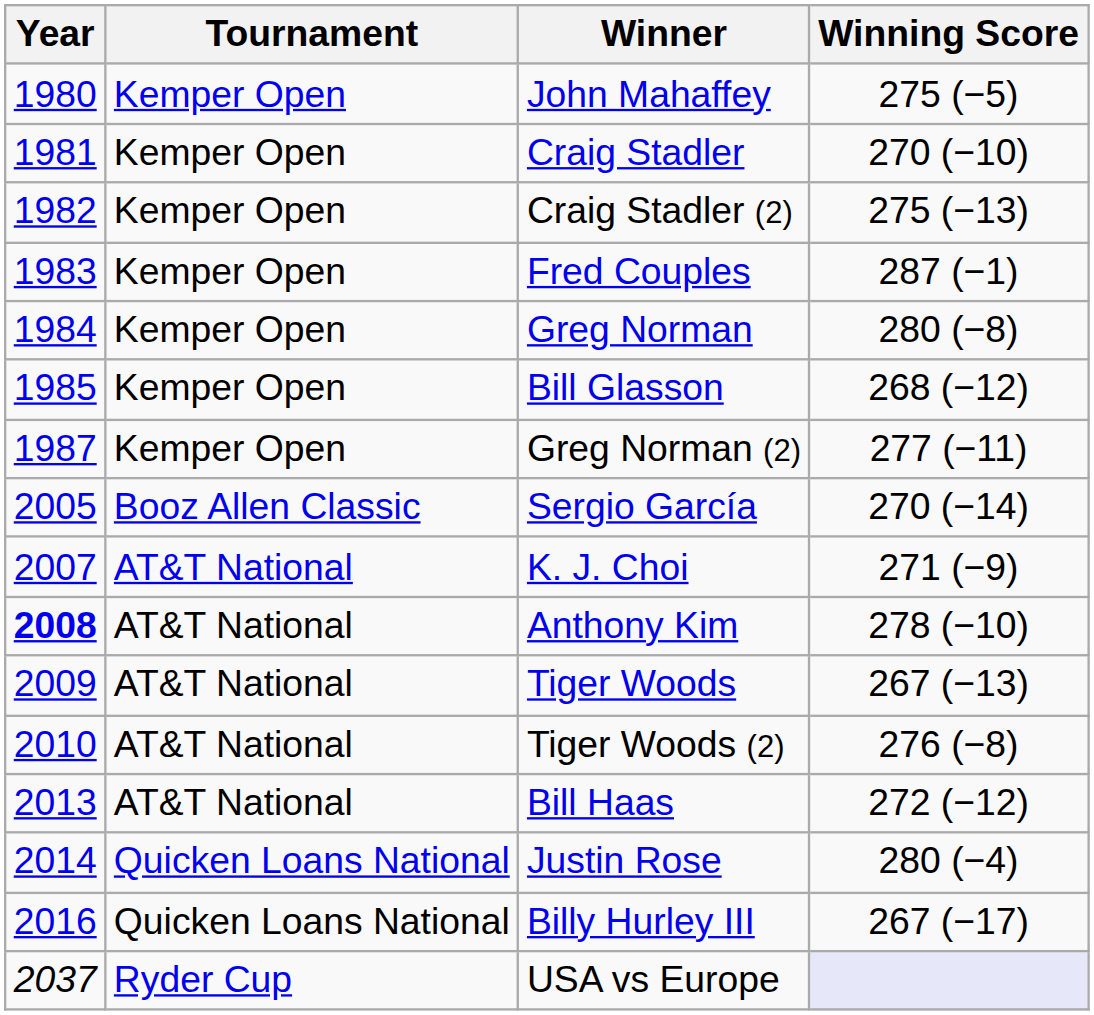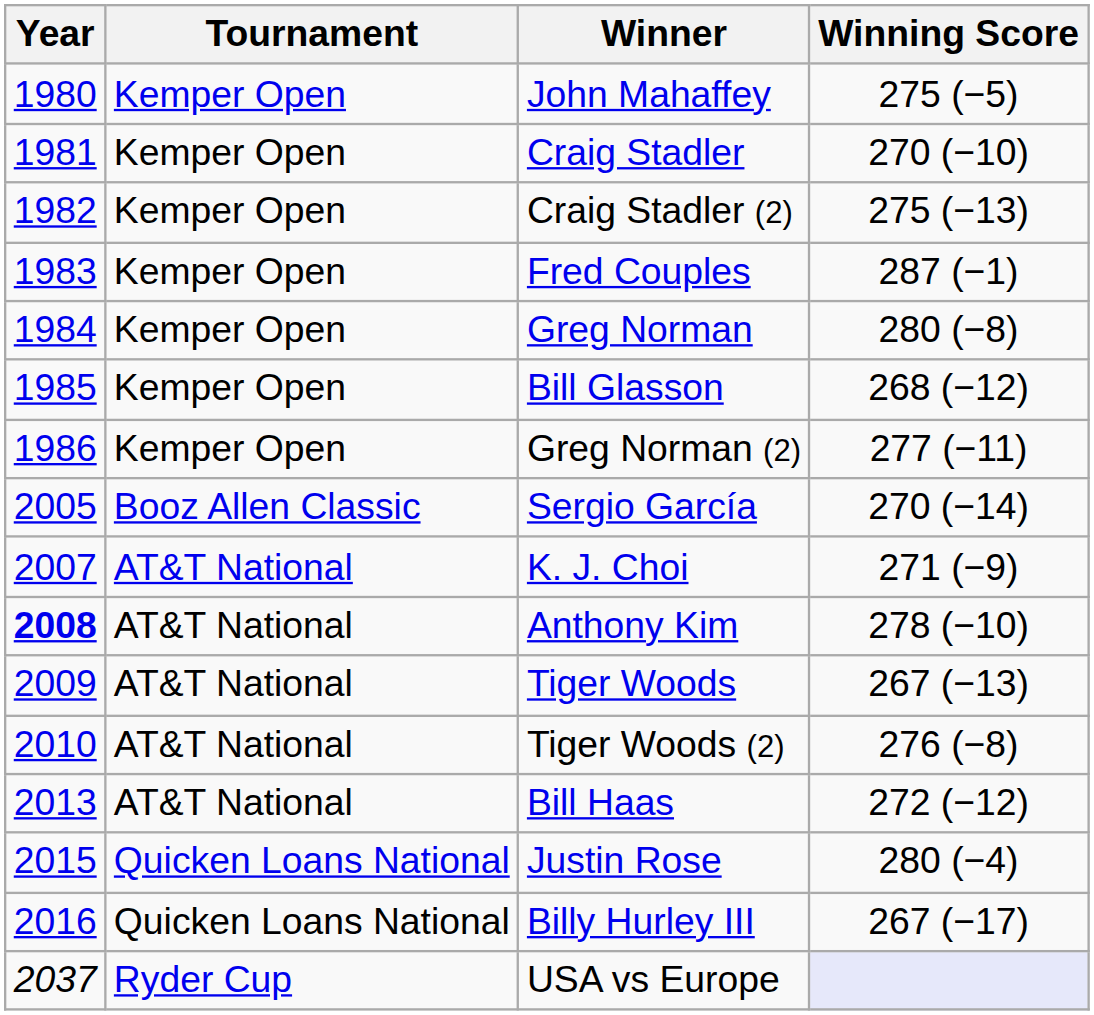 <table class="wikitable">
 <tr>
 <th>Year</th>
 <th>Tournament</th>
 <th>Winner</th>
 <th>Winning Score</th>
 </tr>
 <tr>
 <td align=center><a href='#'>1980</a></td>
 <td><a href='#'>Kemper Open</a></td>
 <td> <a href='#'>John Mahaffey</a></td>
 <td align=center>275 (−5)</td>
 </tr>
 <tr>
 <td align=center><a href='#'>1981</a></td>
 <td>Kemper Open</td>
 <td> <a href='#'>Craig Stadler</a></td>
 <td align=center>270 (−10)</td>
 </tr>
 <tr>
 <td align=center><a href='#'>1982</a></td>
 <td>Kemper Open</td>
 <td> Craig Stadler <small>(2)</small></td>
 <td align=center>275 (−13)</td>
 </tr>
 <tr>
 <td align=center><a href='#'>1983</a></td>
 <td>Kemper Open</td>
 <td> <a href='#'>Fred Couples</a></td>
 <td align=center>287 (−1)</td>
 </tr>
 <tr>
 <td align=center><a href='#'>1984</a></td>
 <td>Kemper Open</td>
 <td> <a href='#'>Greg Norman</a></td>
 <td align=center>280 (−8)</td>
 </tr>
 <tr>
 <td align=center><a href='#'>1985</a></td>
 <td>Kemper Open</td>
 <td> <a href='#'>Bill Glasson</a></td>
 <td align=center>268 (−12)</td>
 </tr>
 <tr>
-<td align=center><a href='#'>1987</a></td>
+<td align=center><a href='#'>1986</a></td>
 <td>Kemper Open</td>
 <td> Greg Norman <small>(2)</small></td>
 <td align=center>277 (−11)</td>
 </tr>
 <tr>
 <td align=center><a href='#'>2005</a></td>
 <td><a href='#'>Booz Allen Classic</a></td>
 <td> <a href='#'>Sergio García</a></td>
 <td align=center>270 (−14)</td>
 </tr>
 <tr>
 <td align=center><a href='#'>2007</a></td>
 <td><a href='#'>AT&T National</a></td>
 <td> <a href='#'>K. J. Choi</a></td>
 <td align=center>271 (−9)</td>
 </tr>
 <tr>
 <td align=center><strong><a href='#'>2008</a></strong></td>
 <td>AT&T National</td>
 <td> <a href='#'>Anthony Kim</a></td>
 <td align=center>278 (−10)</td>
 </tr>
 <tr>
 <td align=center><a href='#'>2009</a></td>
 <td>AT&T National</td>
 <td> <a href='#'>Tiger Woods</a></td>
 <td align=center>267 (−13)</td>
 </tr>
 <tr>
 <td align=center><a href='#'>2010</a></td>
 <td>AT&T National</td>
 <td> Tiger Woods <small> (2) </small></td>
 <td align=center>276 (−8)</td>
 </tr>
 <tr>
 <td align=center><a href='#'>2013</a></td>
 <td>AT&T National</td>
 <td> <a href='#'>Bill Haas</a></td>
 <td align=center>272 (−12)</td>
 </tr>
 <tr>
-<td align=center><a href='#'>2014</a></td>
+<td align=center><a href='#'>2015</a></td>
 <td><a href='#'>Quicken Loans National</a></td>
 <td> <a href='#'>Justin Rose</a></td>
 <td align=center>280 (−4)</td>
 </tr>
 <tr>
 <td align=center><a href='#'>2016</a></td>
 <td>Quicken Loans National</td>
 <td> <a href='#'>Billy Hurley III</a></td>
 <td align=center>267 (−17)</td>
 </tr>
 <tr>
 <td align=center><em>2037</em></td>
 <td><a href='#'>Ryder Cup</a></td>
 <td> USA vs  Europe</td>
 <td bgcolor="E6E8FA"></td>
 </tr>
 </table>
